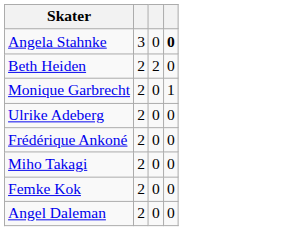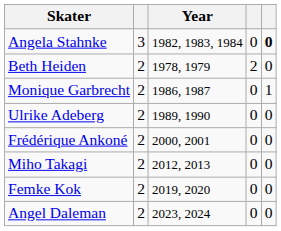 <table class="wikitable" border="1">
 <tr>
 <th>Skater</th>
 <th></th>
+<th>Year</th>
 <th></th>
 <th></th>
 </tr>
 <tr>
 <td> <a href='#'>Angela Stahnke</a></td>
 <td>3</td>
+<td><small>1982, 1983, 1984</small></td>
 <td>0</td>
 <td><strong>0</strong></td>
 </tr>
 <tr>
 <td> <a href='#'>Beth Heiden</a></td>
 <td>2</td>
+<td><small>1978, 1979</small></td>
 <td>2</td>
 <td>0</td>
 </tr>
 <tr>
 <td> <a href='#'>Monique Garbrecht</a></td>
 <td>2</td>
+<td><small>1986, 1987</small></td>
 <td>0</td>
 <td>1</td>
 </tr>
 <tr>
 <td> <a href='#'>Ulrike Adeberg</a></td>
 <td>2</td>
+<td><small>1989, 1990</small></td>
 <td>0</td>
 <td>0</td>
 </tr>
 <tr>
 <td> <a href='#'>Frédérique Ankoné</a></td>
 <td>2</td>
+<td><small>2000, 2001</small></td>
 <td>0</td>
 <td>0</td>
 </tr>
 <tr>
 <td> <a href='#'>Miho Takagi</a></td>
 <td>2</td>
+<td><small>2012, 2013</small></td>
 <td>0</td>
 <td>0</td>
 </tr>
 <tr>
 <td> <a href='#'>Femke Kok</a></td>
 <td>2</td>
+<td><small>2019, 2020</small></td>
 <td>0</td>
 <td>0</td>
 </tr>
 <tr>
 <td> <a href='#'>Angel Daleman</a></td>
 <td>2</td>
+<td><small>2023, 2024</small></td>
 <td>0</td>
 <td>0</td>
 </tr>
 </table>
